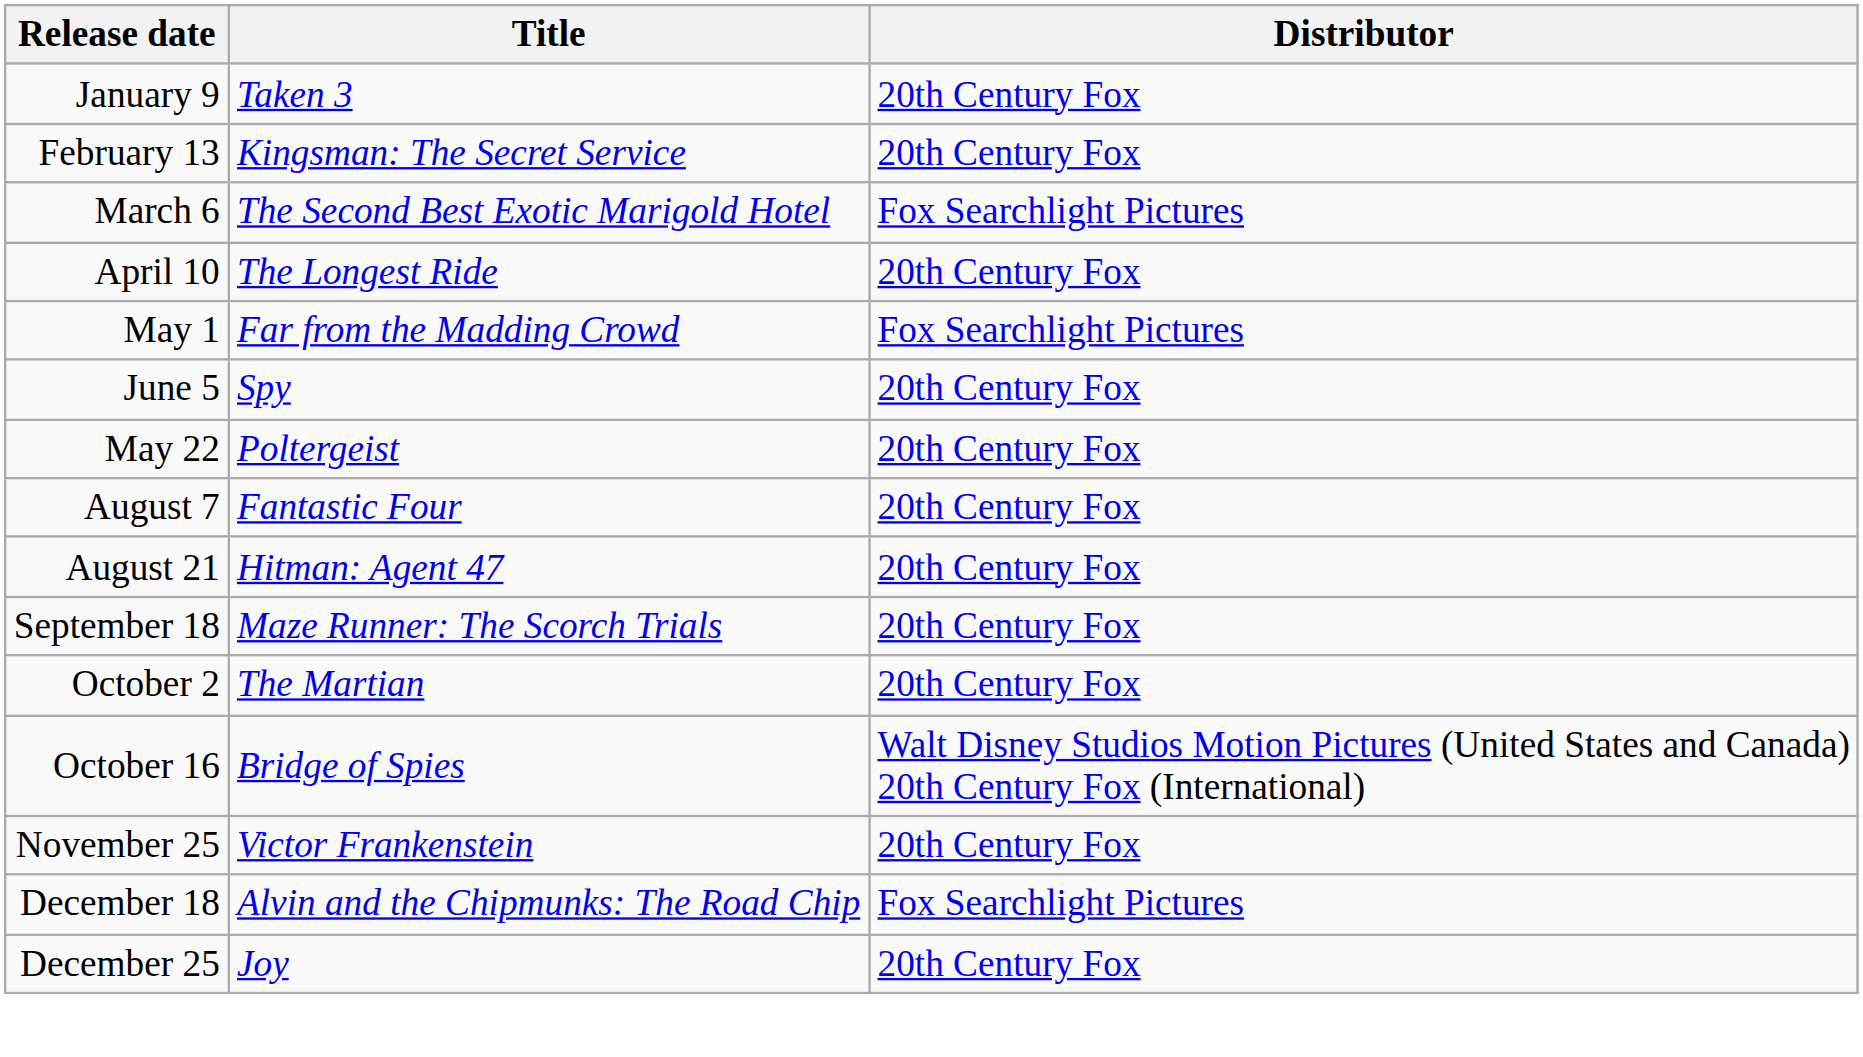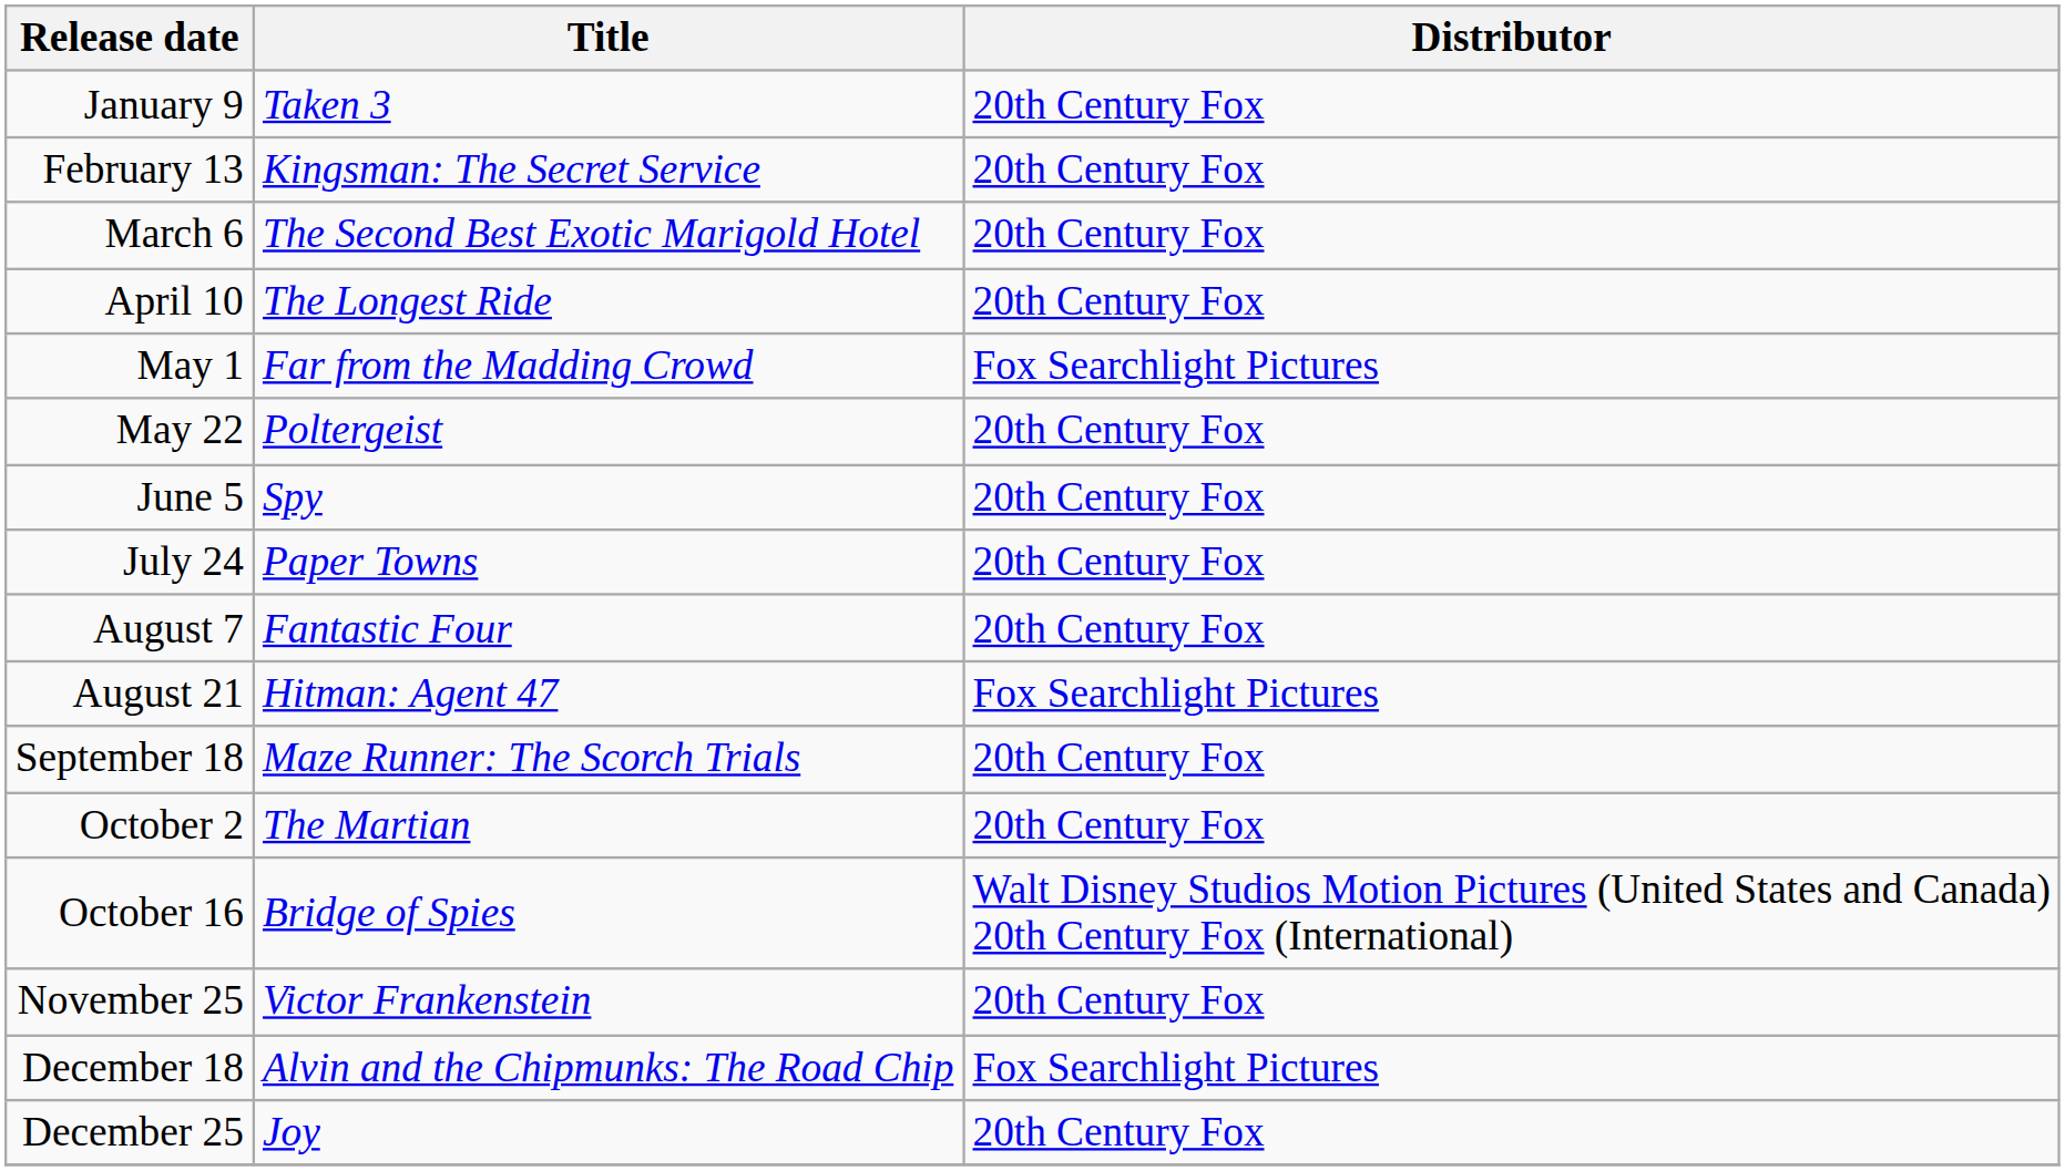 <table class="wikitable sortable">
 <tr>
 <th>Release date</th>
 <th>Title</th>
 <th>Distributor</th>
 </tr>
 <tr>
 <td align="right">January 9</td>
 <td><em><a href='#'>Taken 3</a></em></td>
 <td><a href='#'>20th Century Fox</a></td>
 </tr>
 <tr>
 <td align="right">February 13</td>
 <td><em><a href='#'>Kingsman: The Secret Service</a></em></td>
 <td><a href='#'>20th Century Fox</a></td>
 </tr>
 <tr>
 <td align="right">March 6</td>
 <td><em><a href='#'>The Second Best Exotic Marigold Hotel</a></em></td>
-<td><a href='#'>Fox Searchlight Pictures</a></td>
+<td><a href='#'>20th Century Fox</a></td>
 </tr>
 <tr>
 <td align="right">April 10</td>
 <td><em><a href='#'>The Longest Ride</a></em></td>
 <td><a href='#'>20th Century Fox</a></td>
 </tr>
 <tr>
 <td align="right">May 1</td>
 <td><em><a href='#'>Far from the Madding Crowd</a></em></td>
 <td><a href='#'>Fox Searchlight Pictures</a></td>
 </tr>
 <tr>
+<td align="right">May 22</td>
+<td><em><a href='#'>Poltergeist</a></em></td>
+<td><a href='#'>20th Century Fox</a></td>
+</tr>
+<tr>
 <td align="right">June 5</td>
 <td><em><a href='#'>Spy</a></em></td>
 <td><a href='#'>20th Century Fox</a></td>
 </tr>
 <tr>
-<td align="right">May 22</td>
-<td><em><a href='#'>Poltergeist</a></em></td>
+<td align="right">July 24</td>
+<td><em><a href='#'>Paper Towns</a></em></td>
 <td><a href='#'>20th Century Fox</a></td>
 </tr>
 <tr>
 <td align="right">August 7</td>
 <td><em><a href='#'>Fantastic Four</a></em></td>
 <td><a href='#'>20th Century Fox</a></td>
 </tr>
 <tr>
 <td align="right">August 21</td>
 <td><em><a href='#'>Hitman: Agent 47</a></em></td>
-<td><a href='#'>20th Century Fox</a></td>
+<td><a href='#'>Fox Searchlight Pictures</a></td>
 </tr>
 <tr>
 <td align="right">September 18</td>
 <td><em><a href='#'>Maze Runner: The Scorch Trials</a></em></td>
 <td><a href='#'>20th Century Fox</a></td>
 </tr>
 <tr>
 <td align="right">October 2</td>
 <td><em><a href='#'>The Martian</a></em></td>
 <td><a href='#'>20th Century Fox</a></td>
 </tr>
 <tr>
 <td align="right">October 16</td>
 <td><em><a href='#'>Bridge of Spies</a></em></td>
 <td><a href='#'>Walt Disney Studios Motion Pictures</a> (United States and Canada)<br><a href='#'>20th Century Fox</a> (International)</td>
 </tr>
 <tr>
 <td align="right">November 25</td>
 <td><em><a href='#'>Victor Frankenstein</a></em></td>
 <td><a href='#'>20th Century Fox</a></td>
 </tr>
 <tr>
 <td align="right">December 18</td>
 <td><em><a href='#'>Alvin and the Chipmunks: The Road Chip</a></em></td>
 <td><a href='#'>Fox Searchlight Pictures</a></td>
 </tr>
 <tr>
 <td align="right">December 25</td>
 <td><em><a href='#'>Joy</a></em></td>
 <td><a href='#'>20th Century Fox</a></td>
 </tr>
 <tr>
 </tr>
 </table>
